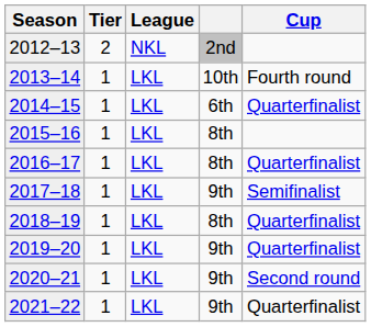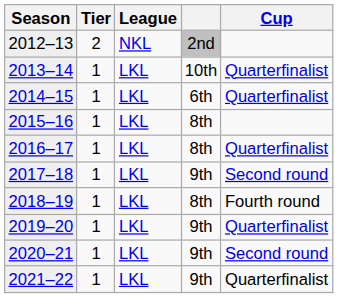 <table class="wikitable" style="font-size:85%;">
 <tr>
 <th>Season</th>
 <th>Tier</th>
 <th>League</th>
 <th></th>
 <th><a href='#'>Cup</a></th>
 </tr>
 <tr>
 <td style="background:#efefef;">2012–13</td>
 <td style="text-align:center;">2</td>
 <td><a href='#'>NKL</a></td>
 <td align="center" bgcolor=silver>2nd</td>
 <td></td>
 </tr>
 <tr>
 <td style="background:#efefef;"><a href='#'>2013–14</a></td>
 <td style="text-align:center;">1</td>
 <td><a href='#'>LKL</a></td>
 <td style="text-align:center;">10th</td>
-<td>Fourth round</td>
+<td><a href='#'>Quarterfinalist</a></td>
 </tr>
 <tr>
 <td style="background:#efefef;"><a href='#'>2014–15</a></td>
 <td style="text-align:center;">1</td>
 <td><a href='#'>LKL</a></td>
 <td style="text-align:center;">6th</td>
 <td><a href='#'>Quarterfinalist</a></td>
 </tr>
 <tr>
 <td style="background:#efefef;"><a href='#'>2015–16</a></td>
 <td style="text-align:center;">1</td>
 <td><a href='#'>LKL</a></td>
 <td style="text-align:center;">8th</td>
 <td></td>
 </tr>
 <tr>
 <td style="background:#efefef;"><a href='#'>2016–17</a></td>
 <td style="text-align:center;">1</td>
 <td><a href='#'>LKL</a></td>
 <td style="text-align:center;">8th</td>
 <td><a href='#'>Quarterfinalist</a></td>
 </tr>
 <tr>
 <td style="background:#efefef;"><a href='#'>2017–18</a></td>
 <td style="text-align:center;">1</td>
 <td><a href='#'>LKL</a></td>
 <td style="text-align:center;">9th</td>
-<td><a href='#'>Semifinalist</a></td>
+<td><a href='#'>Second round</a></td>
 </tr>
 <tr>
 <td style="background:#efefef;"><a href='#'>2018–19</a></td>
 <td style="text-align:center;">1</td>
 <td><a href='#'>LKL</a></td>
 <td style="text-align:center;">8th</td>
-<td><a href='#'>Quarterfinalist</a></td>
+<td>Fourth round</td>
 </tr>
 <tr>
 <td style="background:#efefef;"><a href='#'>2019–20</a></td>
 <td style="text-align:center;">1</td>
 <td><a href='#'>LKL</a></td>
 <td style="text-align:center;">9th</td>
 <td><a href='#'>Quarterfinalist</a></td>
 </tr>
 <tr>
 <td style="background:#efefef;"><a href='#'>2020–21</a></td>
 <td style="text-align:center;">1</td>
 <td><a href='#'>LKL</a></td>
 <td style="text-align:center;">9th</td>
 <td><a href='#'>Second round</a></td>
 </tr>
 <tr>
 <td style="background:#efefef;"><a href='#'>2021–22</a></td>
 <td style="text-align:center;">1</td>
 <td><a href='#'>LKL</a></td>
 <td style="text-align:center;">9th</td>
 <td>Quarterfinalist</td>
 </tr>
 </table>
